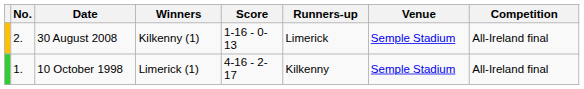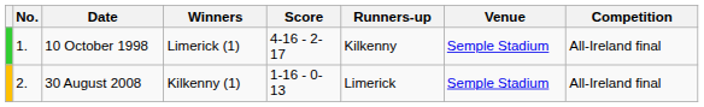 <table class="wikitable" style="font-size:90%">
 <tr>
 <th width=1></th>
 <th width=5>No.</th>
 <th width=120>Date</th>
 <th width=100>Winners</th>
 <th width=70>Score</th>
 <th width=100>Runners-up</th>
 <th width=120>Venue</th>
 <th width=130>Competition</th>
 </tr>
 <tr>
+<td style="background-color:#32CD32"></td>
+<td>1.</td>
+<td>10 October 1998</td>
+<td>Limerick (1)</td>
+<td>4-16 - 2-17</td>
+<td>Kilkenny</td>
+<td><a href='#'>Semple Stadium</a></td>
+<td>All-Ireland final</td>
+</tr>
+<tr>
 <td style="background-color:#FFC000"></td>
 <td>2.</td>
 <td>30 August 2008</td>
 <td>Kilkenny (1)</td>
 <td>1-16 - 0-13</td>
 <td>Limerick</td>
 <td><a href='#'>Semple Stadium</a></td>
 <td>All-Ireland final</td>
 </tr>
-<tr>
-<td style="background-color:#32CD32"></td>
-<td>1.</td>
-<td>10 October 1998</td>
-<td>Limerick (1)</td>
-<td>4-16 - 2-17</td>
-<td>Kilkenny</td>
-<td><a href='#'>Semple Stadium</a></td>
-<td>All-Ireland final</td>
-</tr>
 </table>
